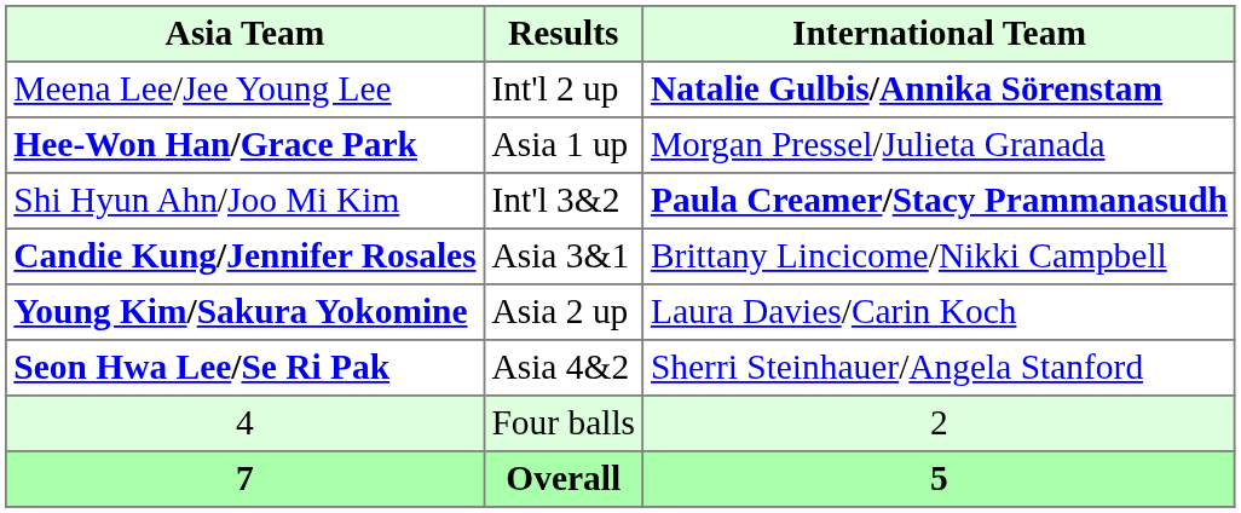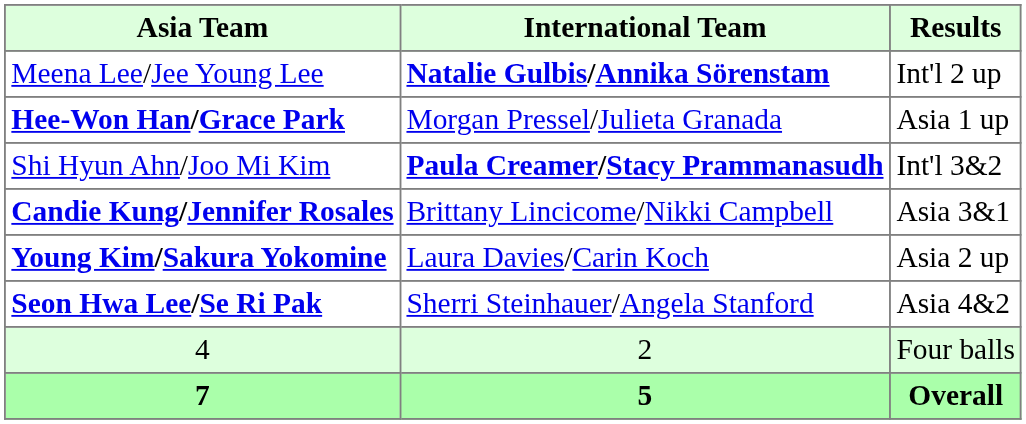 <table border="1" cellpadding="3" style="border-collapse: collapse;">
 <tr style="background:#ddffdd;">
 <th>Asia Team</th>
+<th>International Team</th>
 <th>Results</th>
-<th>International Team</th>
 </tr>
 <tr>
 <td><a href='#'>Meena Lee</a>/<a href='#'>Jee Young Lee</a></td>
+<td><strong><a href='#'>Natalie Gulbis</a>/<a href='#'>Annika Sörenstam</a></strong></td>
 <td>Int'l 2 up</td>
-<td><strong><a href='#'>Natalie Gulbis</a>/<a href='#'>Annika Sörenstam</a></strong></td>
 </tr>
 <tr>
 <td><strong><a href='#'>Hee-Won Han</a>/<a href='#'>Grace Park</a></strong></td>
+<td><a href='#'>Morgan Pressel</a>/<a href='#'>Julieta Granada</a></td>
 <td>Asia 1 up</td>
-<td><a href='#'>Morgan Pressel</a>/<a href='#'>Julieta Granada</a></td>
 </tr>
 <tr>
 <td><a href='#'>Shi Hyun Ahn</a>/<a href='#'>Joo Mi Kim</a></td>
+<td><strong><a href='#'>Paula Creamer</a>/<a href='#'>Stacy Prammanasudh</a></strong></td>
 <td>Int'l 3&2</td>
-<td><strong><a href='#'>Paula Creamer</a>/<a href='#'>Stacy Prammanasudh</a></strong></td>
 </tr>
 <tr>
 <td><strong><a href='#'>Candie Kung</a>/<a href='#'>Jennifer Rosales</a></strong></td>
+<td><a href='#'>Brittany Lincicome</a>/<a href='#'>Nikki Campbell</a></td>
 <td>Asia 3&1</td>
-<td><a href='#'>Brittany Lincicome</a>/<a href='#'>Nikki Campbell</a></td>
 </tr>
 <tr>
 <td><strong><a href='#'>Young Kim</a>/<a href='#'>Sakura Yokomine</a></strong></td>
+<td><a href='#'>Laura Davies</a>/<a href='#'>Carin Koch</a></td>
 <td>Asia 2 up</td>
-<td><a href='#'>Laura Davies</a>/<a href='#'>Carin Koch</a></td>
 </tr>
 <tr>
 <td><strong><a href='#'>Seon Hwa Lee</a>/<a href='#'>Se Ri Pak</a></strong></td>
+<td><a href='#'>Sherri Steinhauer</a>/<a href='#'>Angela Stanford</a></td>
 <td>Asia 4&2</td>
-<td><a href='#'>Sherri Steinhauer</a>/<a href='#'>Angela Stanford</a></td>
 </tr>
 <tr style="background:#ddffdd;">
 <td align="center">4</td>
+<td align="center">2</td>
 <td align="center">Four balls</td>
-<td align="center">2</td>
 </tr>
 <tr style="background:#aaffaa;">
 <th>7</th>
+<th>5</th>
 <th>Overall</th>
-<th>5</th>
 </tr>
 </table>
